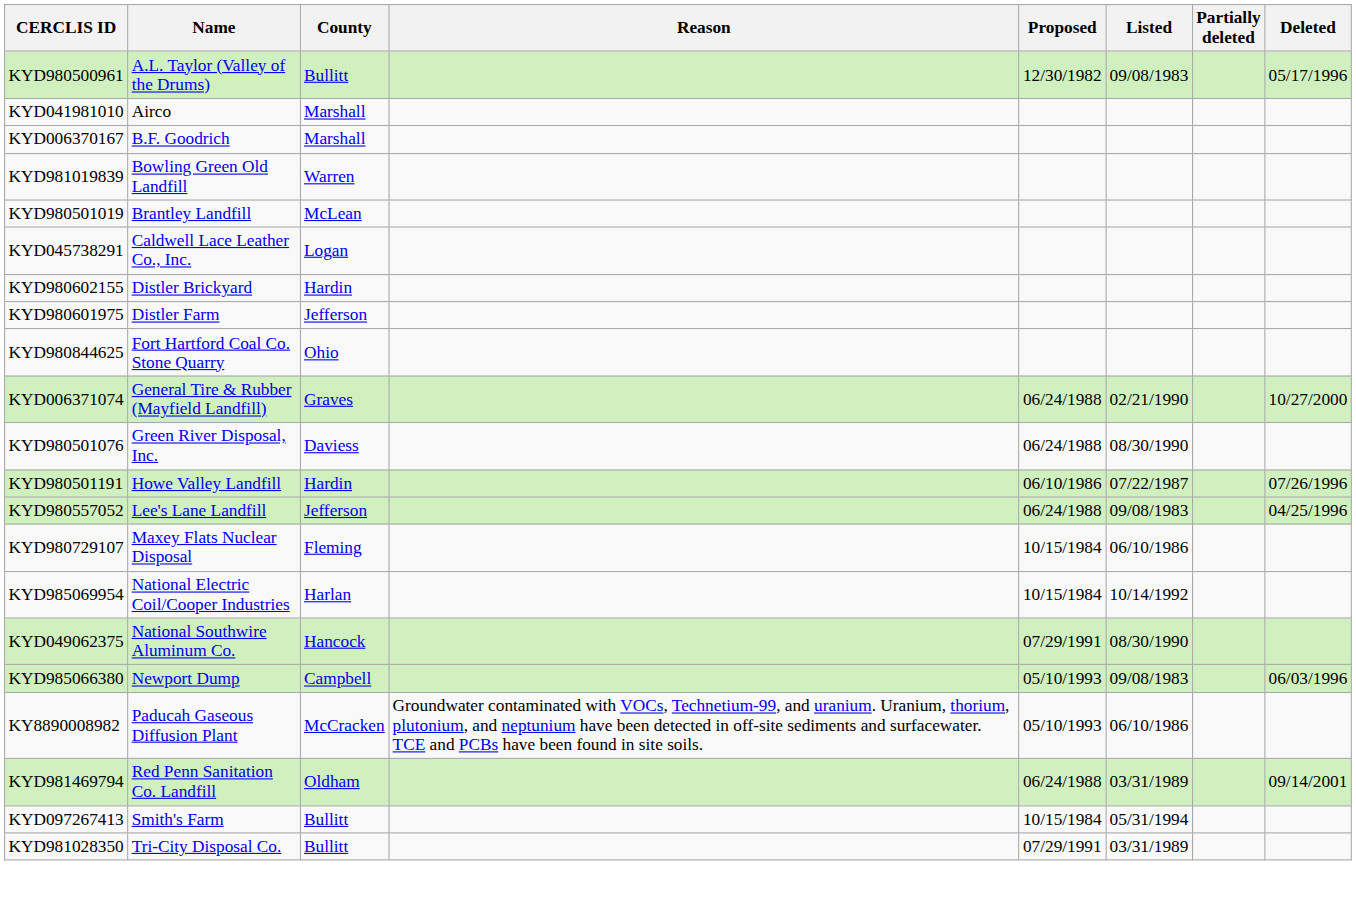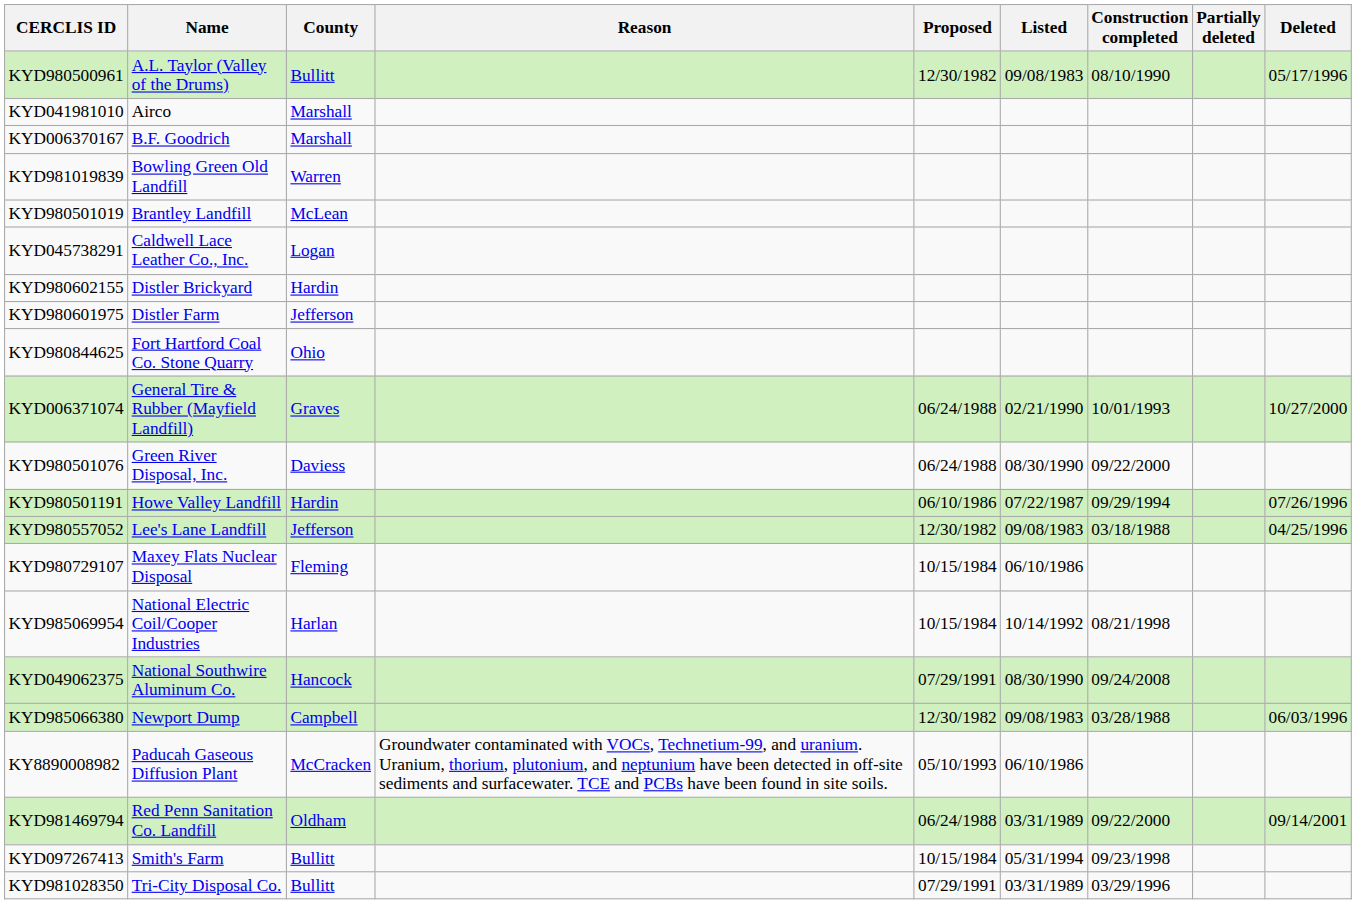 <table class="wikitable sortable">
 <tr>
 <th>CERCLIS ID</th>
 <th>Name</th>
 <th>County</th>
 <th>Reason</th>
 <th>Proposed</th>
 <th>Listed</th>
+<th>Construction<br>completed</th>
 <th>Partially<br>deleted</th>
 <th>Deleted</th>
 </tr>
 <tr style="background:#d0f0c0">
 <td>KYD980500961</td>
 <td><a href='#'>A.L. Taylor (Valley of the Drums)</a></td>
 <td><a href='#'>Bullitt</a></td>
 <td></td>
 <td>12/30/1982</td>
 <td>09/08/1983</td>
+<td>08/10/1990</td>
 <td></td>
 <td>05/17/1996</td>
 </tr>
 <tr>
 <td>KYD041981010</td>
 <td>Airco</td>
 <td><a href='#'>Marshall</a></td>
+<td></td>
 <td></td>
 <td></td>
 <td></td>
 <td></td>
 <td></td>
 </tr>
 <tr>
 <td>KYD006370167</td>
 <td><a href='#'>B.F. Goodrich</a></td>
 <td><a href='#'>Marshall</a></td>
 <td></td>
 <td></td>
 <td></td>
 <td></td>
 <td></td>
+<td></td>
 </tr>
 <tr>
 <td>KYD981019839</td>
 <td><a href='#'>Bowling Green Old Landfill</a></td>
 <td><a href='#'>Warren</a></td>
+<td></td>
 <td></td>
 <td></td>
 <td></td>
 <td></td>
 <td></td>
 </tr>
 <tr>
 <td>KYD980501019</td>
 <td><a href='#'>Brantley Landfill</a></td>
 <td><a href='#'>McLean</a></td>
 <td></td>
 <td></td>
 <td></td>
 <td></td>
 <td></td>
+<td></td>
 </tr>
 <tr>
 <td>KYD045738291</td>
 <td><a href='#'>Caldwell Lace Leather Co., Inc.</a></td>
 <td><a href='#'>Logan</a></td>
+<td></td>
 <td></td>
 <td></td>
 <td></td>
 <td></td>
 <td></td>
 </tr>
 <tr>
 <td>KYD980602155</td>
 <td><a href='#'>Distler Brickyard</a></td>
 <td><a href='#'>Hardin</a></td>
 <td></td>
 <td></td>
 <td></td>
 <td></td>
 <td></td>
+<td></td>
 </tr>
 <tr>
 <td>KYD980601975</td>
 <td><a href='#'>Distler Farm</a></td>
 <td><a href='#'>Jefferson</a></td>
+<td></td>
 <td></td>
 <td></td>
 <td></td>
 <td></td>
 <td></td>
 </tr>
 <tr>
 <td>KYD980844625</td>
 <td><a href='#'>Fort Hartford Coal Co. Stone Quarry</a></td>
 <td><a href='#'>Ohio</a></td>
 <td></td>
 <td></td>
 <td></td>
 <td></td>
 <td></td>
+<td></td>
 </tr>
 <tr style="background:#d0f0c0">
 <td>KYD006371074</td>
 <td><a href='#'>General Tire & Rubber (Mayfield Landfill)</a></td>
 <td><a href='#'>Graves</a></td>
 <td></td>
 <td>06/24/1988</td>
 <td>02/21/1990</td>
+<td>10/01/1993</td>
 <td></td>
 <td>10/27/2000</td>
 </tr>
 <tr>
 <td>KYD980501076</td>
 <td><a href='#'>Green River Disposal, Inc.</a></td>
 <td><a href='#'>Daviess</a></td>
 <td></td>
 <td>06/24/1988</td>
 <td>08/30/1990</td>
+<td>09/22/2000</td>
 <td></td>
 <td></td>
 </tr>
 <tr style="background:#d0f0c0">
 <td>KYD980501191</td>
 <td><a href='#'>Howe Valley Landfill</a></td>
 <td><a href='#'>Hardin</a></td>
 <td></td>
 <td>06/10/1986</td>
 <td>07/22/1987</td>
+<td>09/29/1994</td>
 <td></td>
 <td>07/26/1996</td>
 </tr>
 <tr style="background:#d0f0c0">
 <td>KYD980557052</td>
 <td><a href='#'>Lee's Lane Landfill</a></td>
 <td><a href='#'>Jefferson</a></td>
 <td></td>
-<td>06/24/1988</td>
+<td>12/30/1982</td>
 <td>09/08/1983</td>
+<td>03/18/1988</td>
 <td></td>
 <td>04/25/1996</td>
 </tr>
 <tr>
 <td>KYD980729107</td>
 <td><a href='#'>Maxey Flats Nuclear Disposal</a></td>
 <td><a href='#'>Fleming</a></td>
 <td></td>
 <td>10/15/1984</td>
 <td>06/10/1986</td>
 <td></td>
 <td></td>
+<td></td>
 </tr>
 <tr>
 <td>KYD985069954</td>
 <td><a href='#'>National Electric Coil/Cooper Industries</a></td>
 <td><a href='#'>Harlan</a></td>
 <td></td>
 <td>10/15/1984</td>
 <td>10/14/1992</td>
+<td>08/21/1998</td>
 <td></td>
 <td></td>
 </tr>
 <tr style="background:#d0f0c0">
 <td>KYD049062375</td>
 <td><a href='#'>National Southwire Aluminum Co.</a></td>
 <td><a href='#'>Hancock</a></td>
 <td></td>
 <td>07/29/1991</td>
 <td>08/30/1990</td>
+<td>09/24/2008</td>
 <td></td>
 <td></td>
 </tr>
 <tr style="background:#d0f0c0">
 <td>KYD985066380</td>
 <td><a href='#'>Newport Dump</a></td>
 <td><a href='#'>Campbell</a></td>
 <td></td>
-<td>05/10/1993</td>
+<td>12/30/1982</td>
 <td>09/08/1983</td>
+<td>03/28/1988</td>
 <td></td>
 <td>06/03/1996</td>
 </tr>
 <tr>
 <td>KY8890008982</td>
 <td><a href='#'>Paducah Gaseous Diffusion Plant</a></td>
 <td><a href='#'>McCracken</a></td>
 <td>Groundwater contaminated with <a href='#'>VOCs</a>, <a href='#'>Technetium-99</a>, and <a href='#'>uranium</a>. Uranium, <a href='#'>thorium</a>, <a href='#'>plutonium</a>, and <a href='#'>neptunium</a> have been detected in off-site sediments and surfacewater. <a href='#'>TCE</a> and <a href='#'>PCBs</a> have been found in site soils.</td>
 <td>05/10/1993</td>
 <td>06/10/1986</td>
 <td></td>
 <td></td>
+<td></td>
 </tr>
 <tr style="background:#d0f0c0">
 <td>KYD981469794</td>
 <td><a href='#'>Red Penn Sanitation Co. Landfill</a></td>
 <td><a href='#'>Oldham</a></td>
 <td></td>
 <td>06/24/1988</td>
 <td>03/31/1989</td>
+<td>09/22/2000</td>
 <td></td>
 <td>09/14/2001</td>
 </tr>
 <tr>
 <td>KYD097267413</td>
 <td><a href='#'>Smith's Farm</a></td>
 <td><a href='#'>Bullitt</a></td>
 <td></td>
 <td>10/15/1984</td>
 <td>05/31/1994</td>
+<td>09/23/1998</td>
 <td></td>
 <td></td>
 </tr>
 <tr>
 <td>KYD981028350</td>
 <td><a href='#'>Tri-City Disposal Co.</a></td>
 <td><a href='#'>Bullitt</a></td>
 <td></td>
 <td>07/29/1991</td>
 <td>03/31/1989</td>
+<td>03/29/1996</td>
 <td></td>
 <td></td>
 </tr>
 </table>
